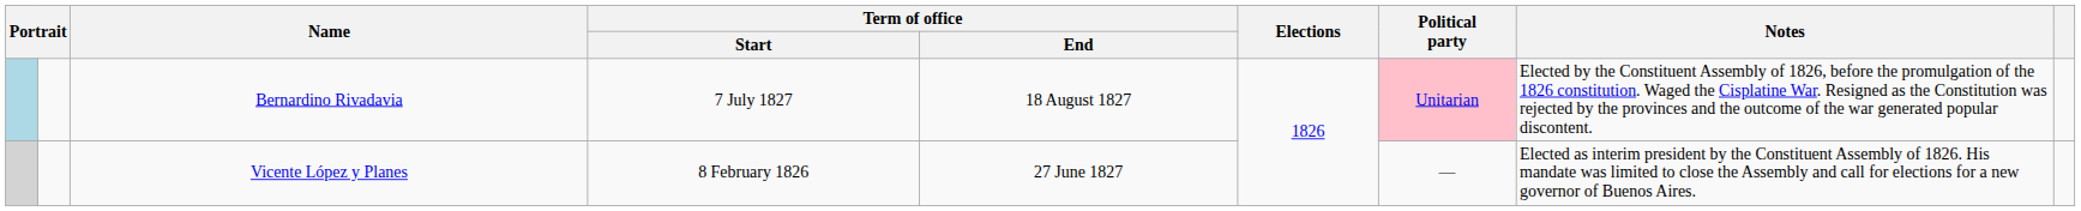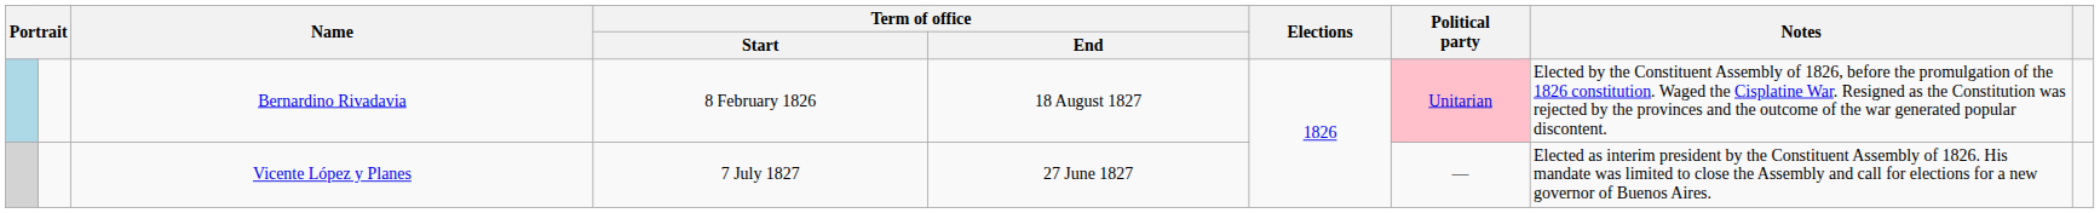 <table class="wikitable" width="100%" style="text-align: center;">
 <tr>
 <th colspan="2" rowspan="2" width="1%">Portrait</th>
 <th rowspan=2 width="25%">Name<br></th>
 <th colspan=2 width="31.4%">Term of office</th>
 <th rowspan="2">Elections</th>
 <th rowspan=2>Political<br>party</th>
 <th rowspan=2 width="26%">Notes<br></th>
 <th rowspan=2 width="1%"></th>
 </tr>
 <tr>
 <th>Start</th>
 <th>End</th>
 </tr>
 <tr>
 <td bgcolor=Lightblue></td>
 <td></td>
 <td><a href='#'>Bernardino Rivadavia</a><br></td>
-<td>7 July 1827</td>
+<td>8 February 1826</td>
 <td>18 August 1827</td>
 <td rowspan="2"><a href='#'>1826</a></td>
 <td style="background: pink;"><a href='#'>Unitarian</a></td>
 <td align=left>Elected by the Constituent Assembly of 1826, before the promulgation of the <a href='#'>1826 constitution</a>. Waged the <a href='#'>Cisplatine War</a>. Resigned as the Constitution was rejected by the provinces and the outcome of the war generated popular discontent.</td>
 <td></td>
 </tr>
 <tr>
 <td bgcolor=Lightgrey></td>
 <td></td>
 <td><a href='#'>Vicente López y Planes</a><br></td>
-<td>8 February 1826</td>
+<td>7 July 1827</td>
 <td>27 June 1827</td>
 <td>—</td>
 <td align=left>Elected as interim president by the Constituent Assembly of 1826. His mandate was limited to close the Assembly and call for elections for a new governor of Buenos Aires.</td>
 <td></td>
 </tr>
 </table>
